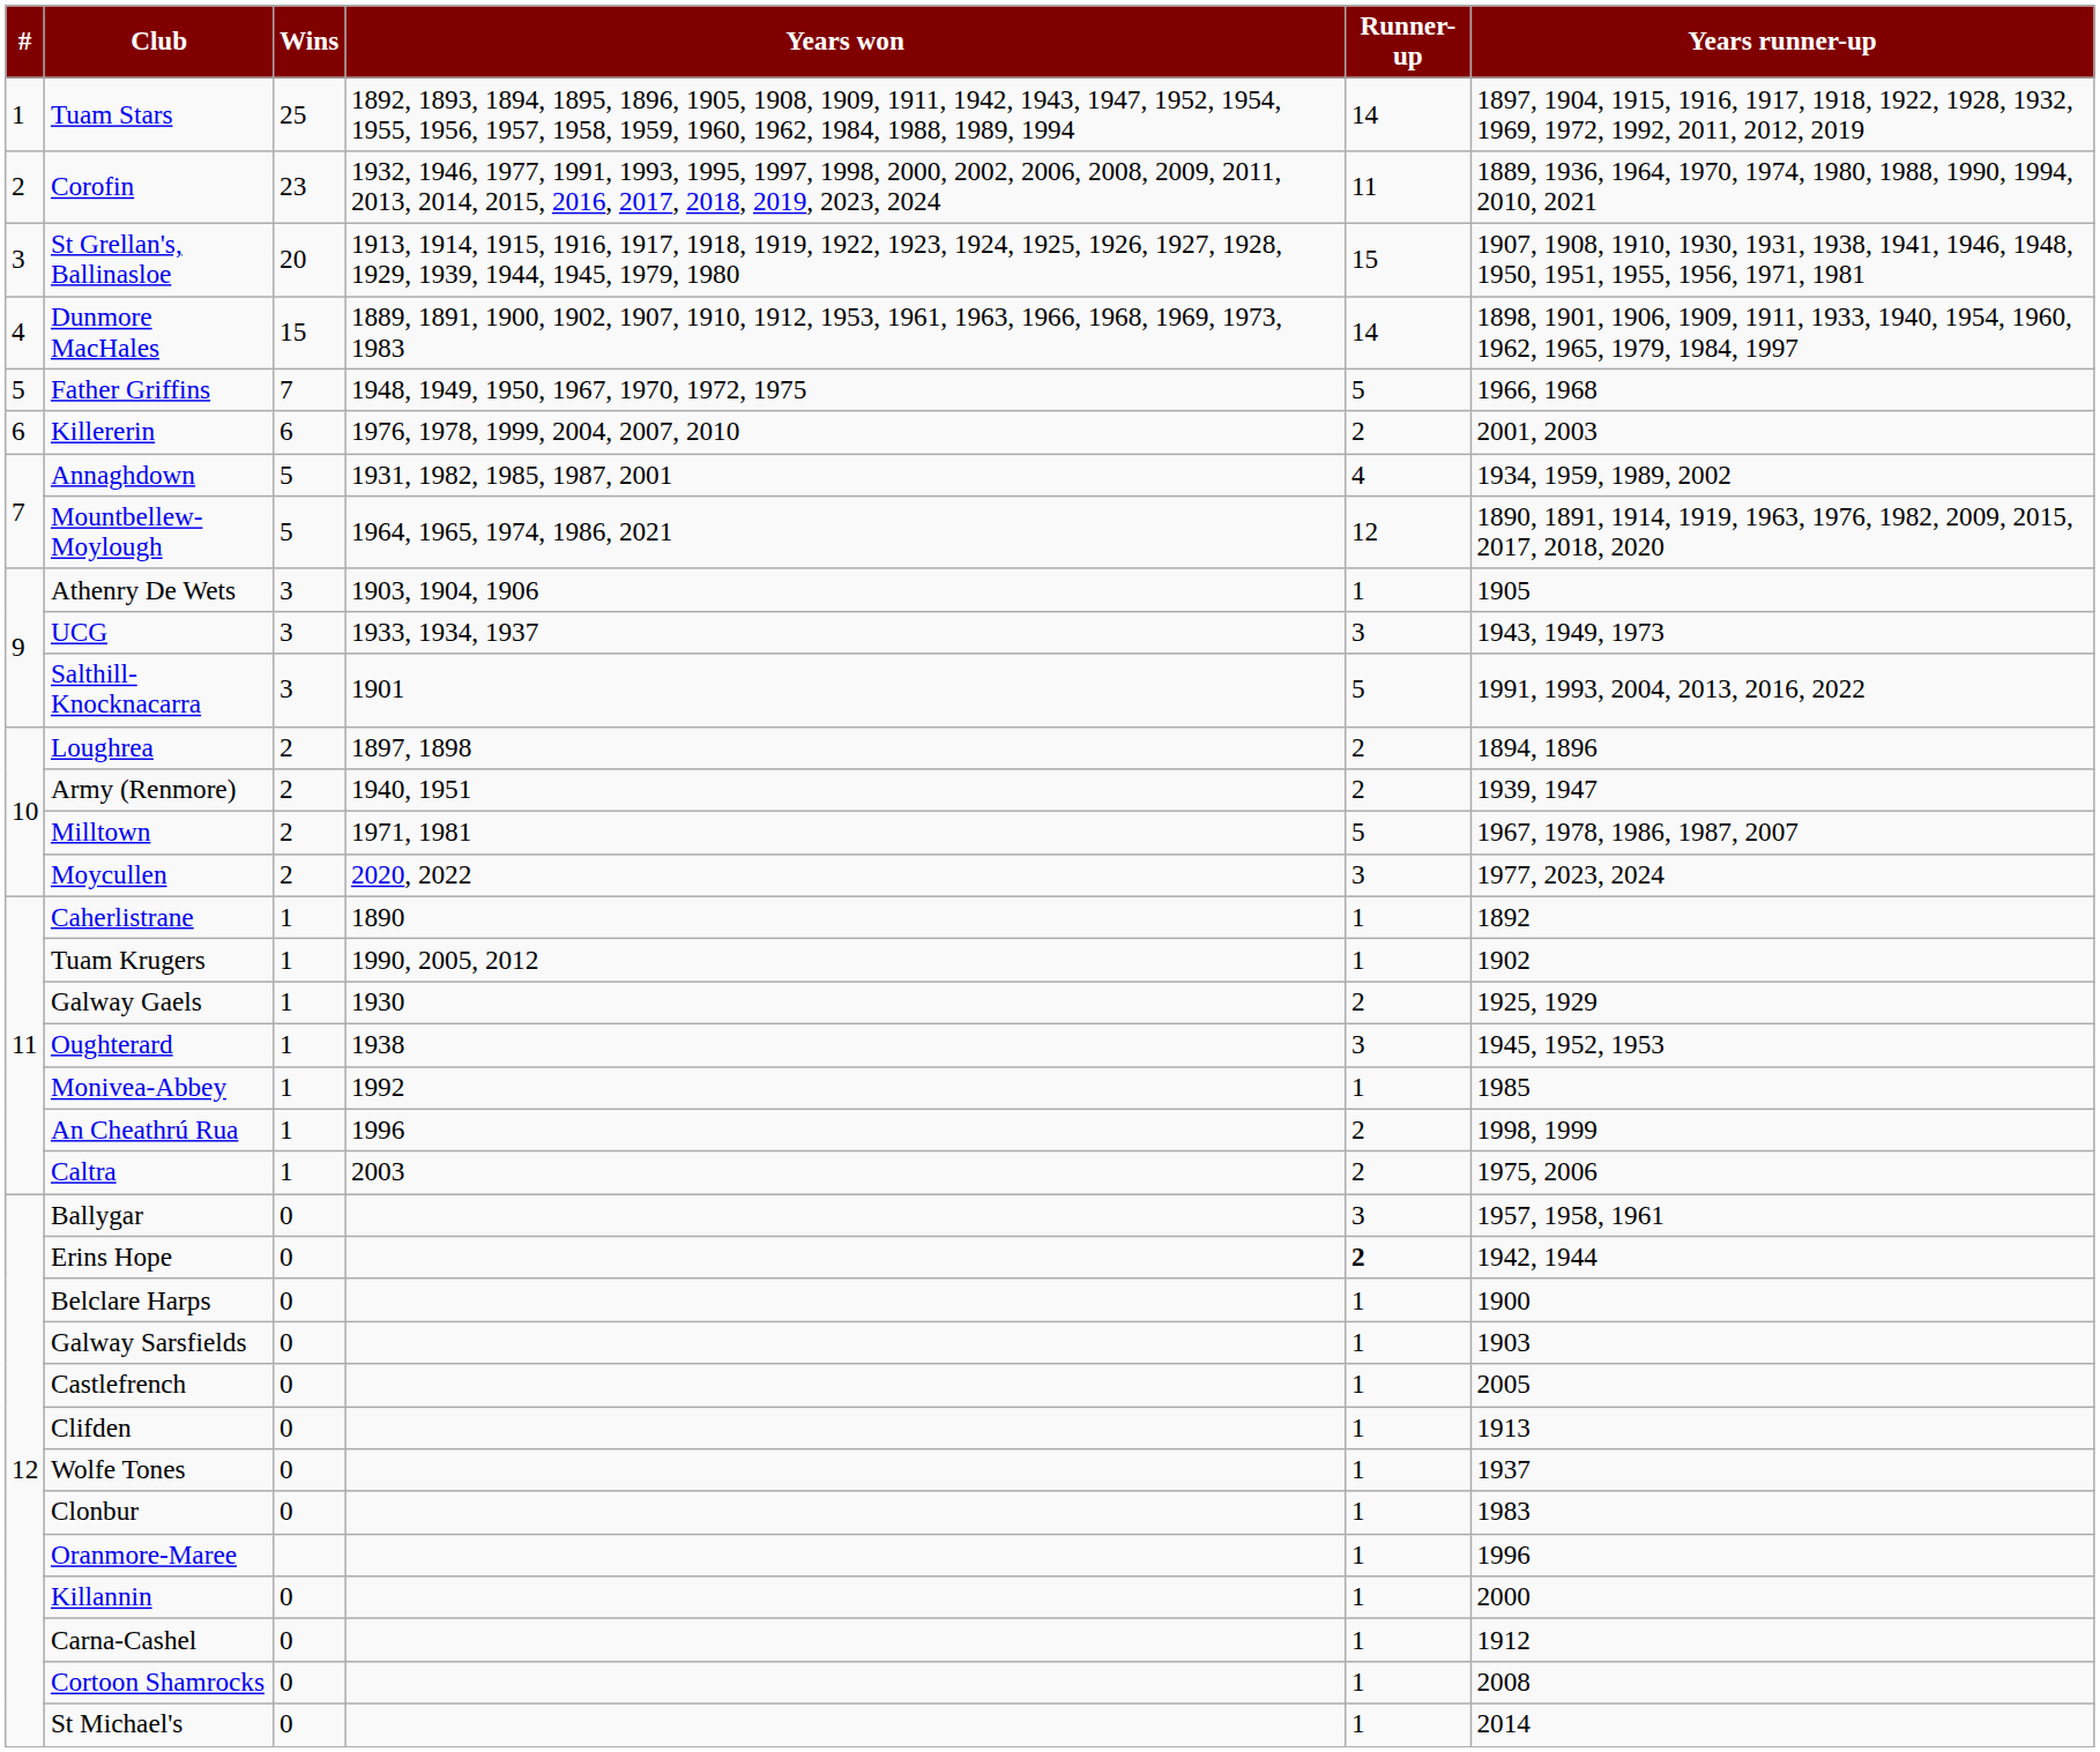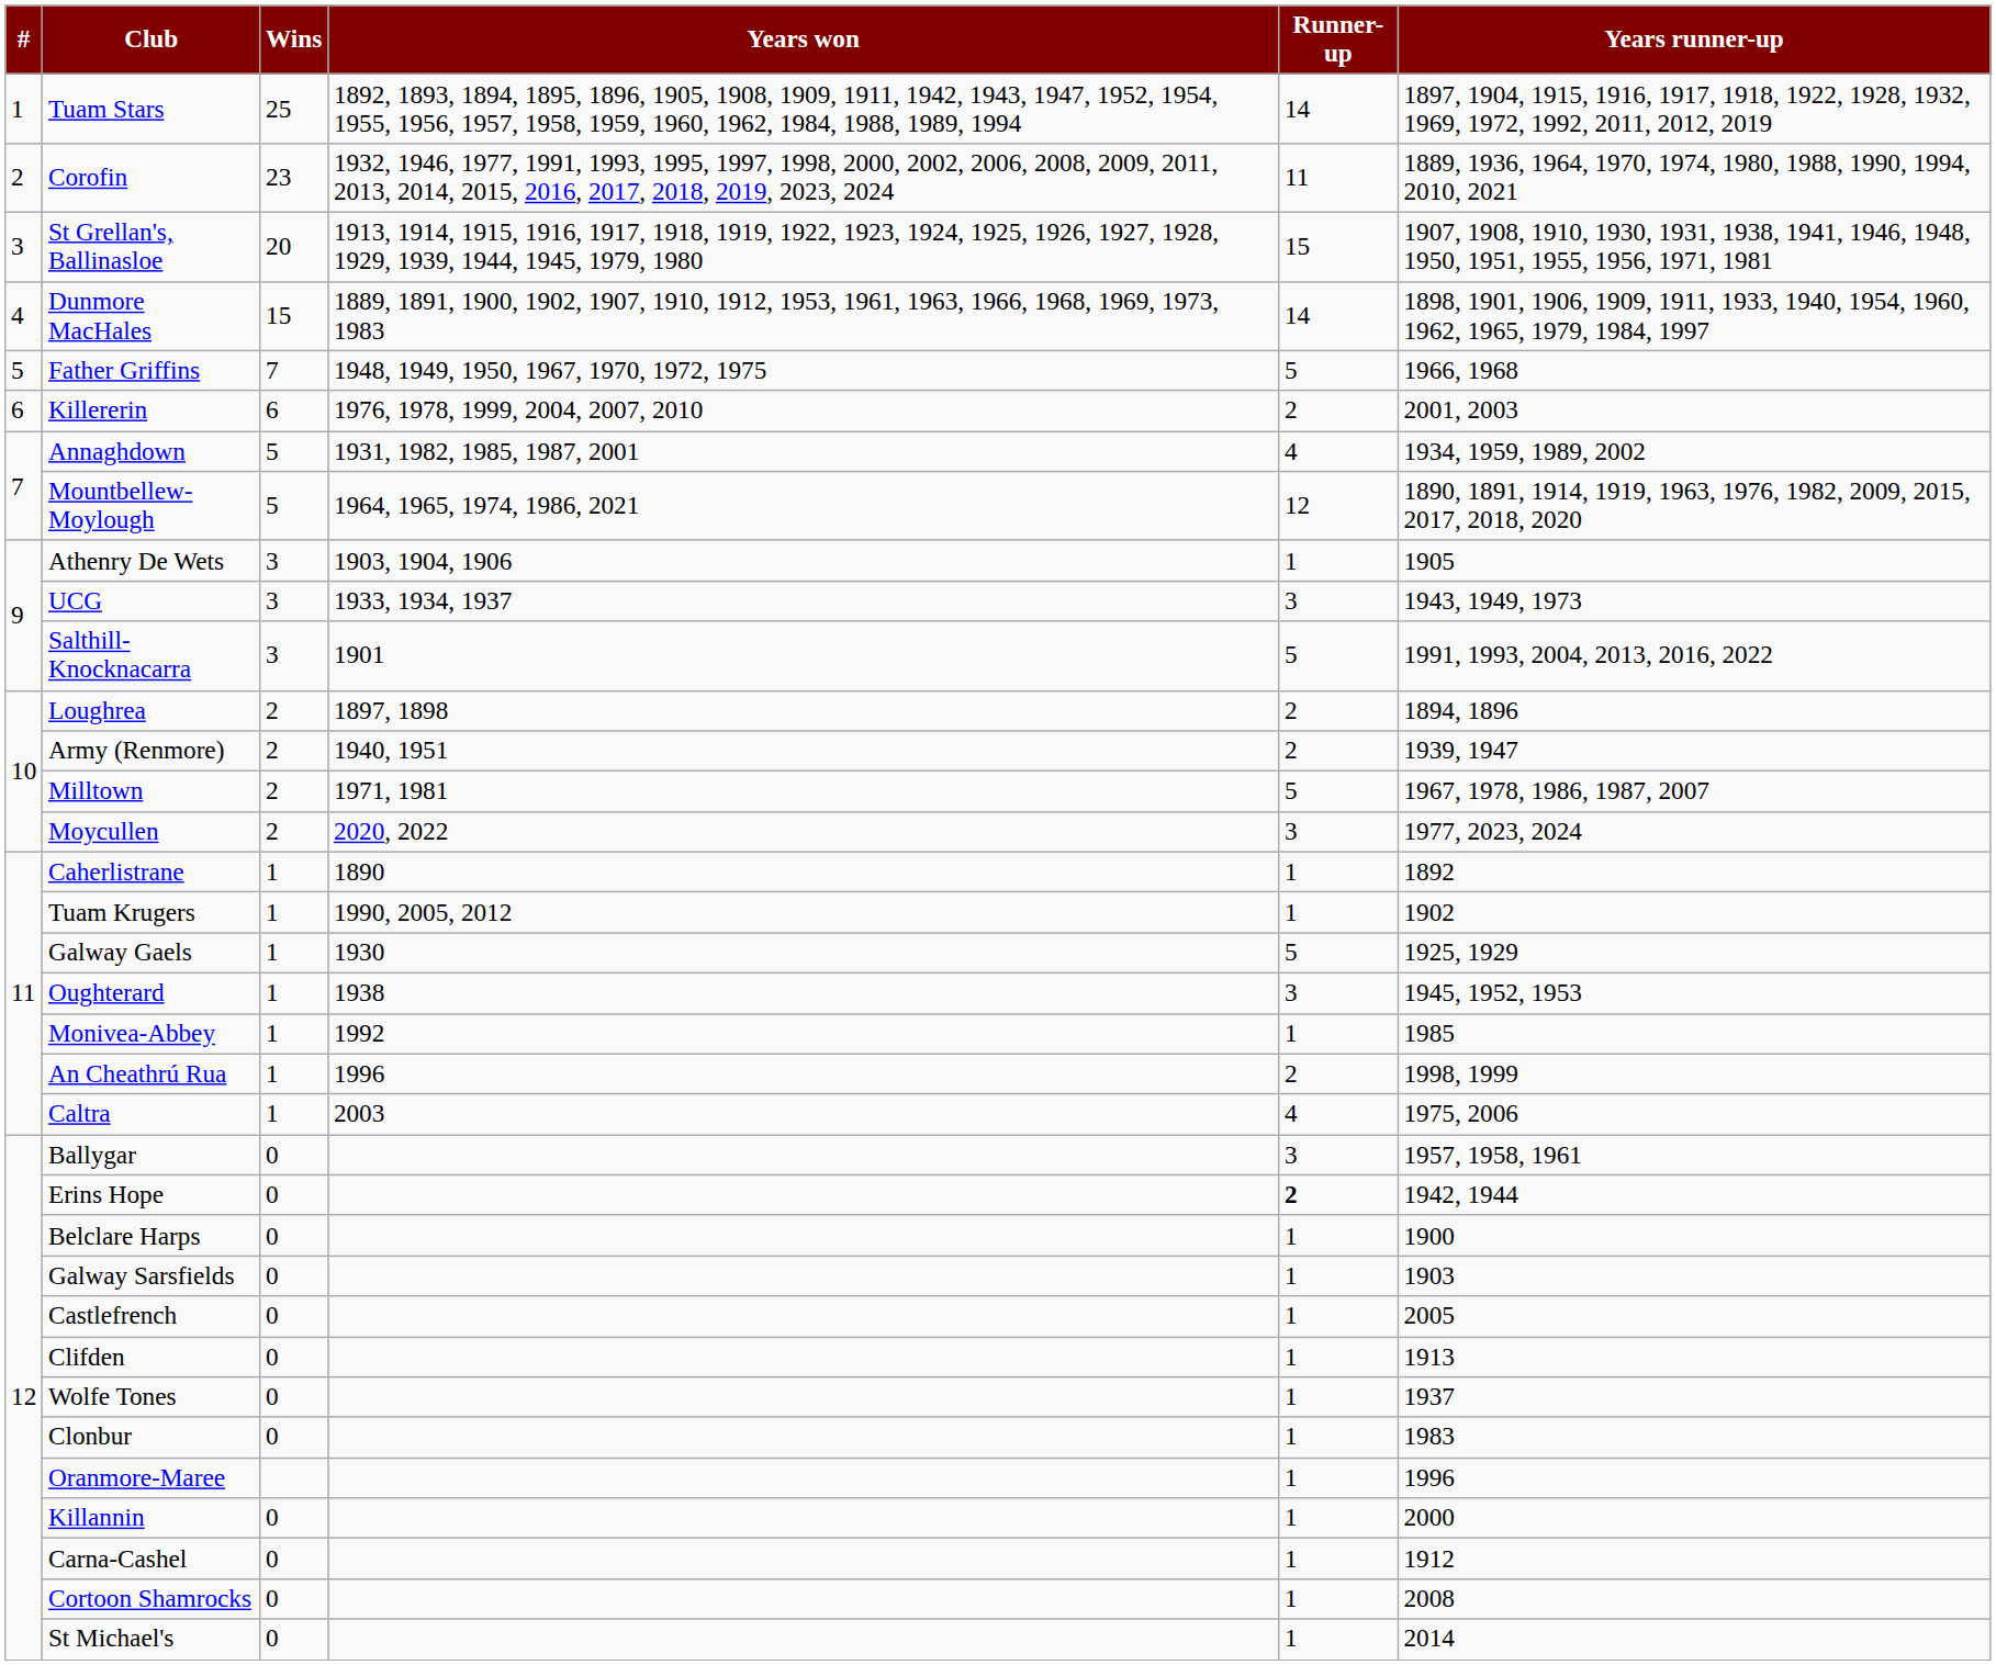 <table class="wikitable">
 <tr>
 <th style="background:maroon;color:white">#</th>
 <th style="background:maroon;color:white">Club</th>
 <th style="background:maroon;color:white">Wins</th>
 <th style="background:maroon;color:white">Years won</th>
 <th style="background:maroon;color:white">Runner-up</th>
 <th style="background:maroon;color:white">Years runner-up</th>
 </tr>
 <tr>
 <td>1</td>
 <td><a href='#'>Tuam Stars</a></td>
 <td>25</td>
 <td>1892, 1893, 1894, 1895, 1896, 1905, 1908, 1909, 1911, 1942, 1943, 1947, 1952, 1954, 1955, 1956, 1957, 1958, 1959, 1960, 1962, 1984, 1988, 1989, 1994</td>
 <td>14</td>
 <td>1897, 1904, 1915, 1916, 1917, 1918, 1922, 1928, 1932, 1969, 1972, 1992, 2011, 2012, 2019</td>
 </tr>
 <tr>
 <td>2</td>
 <td><a href='#'>Corofin</a></td>
 <td>23</td>
 <td>1932, 1946, 1977, 1991, 1993, 1995, 1997, 1998, 2000, 2002, 2006, 2008, 2009, 2011, 2013, 2014, 2015, <a href='#'>2016</a>, <a href='#'>2017</a>, <a href='#'>2018</a>, <a href='#'>2019</a>, 2023, 2024</td>
 <td>11</td>
 <td>1889, 1936, 1964, 1970, 1974, 1980, 1988, 1990, 1994, 2010, 2021</td>
 </tr>
 <tr>
 <td>3</td>
 <td><a href='#'>St Grellan's, Ballinasloe</a></td>
 <td>20</td>
 <td>1913, 1914, 1915, 1916, 1917, 1918, 1919, 1922, 1923, 1924, 1925, 1926, 1927, 1928, 1929, 1939, 1944, 1945, 1979, 1980</td>
 <td>15</td>
 <td>1907, 1908, 1910, 1930, 1931, 1938, 1941, 1946, 1948, 1950, 1951, 1955, 1956, 1971, 1981</td>
 </tr>
 <tr>
 <td>4</td>
 <td><a href='#'>Dunmore MacHales</a></td>
 <td>15</td>
 <td>1889, 1891, 1900, 1902, 1907, 1910, 1912, 1953, 1961, 1963, 1966, 1968, 1969, 1973, 1983</td>
 <td>14</td>
 <td>1898, 1901, 1906, 1909, 1911, 1933, 1940, 1954, 1960, 1962, 1965, 1979, 1984, 1997</td>
 </tr>
 <tr>
 <td>5</td>
 <td><a href='#'>Father Griffins</a></td>
 <td>7</td>
 <td>1948, 1949, 1950, 1967, 1970, 1972, 1975</td>
 <td>5</td>
 <td>1966, 1968</td>
 </tr>
 <tr>
 <td>6</td>
 <td><a href='#'>Killererin</a></td>
 <td>6</td>
 <td>1976, 1978, 1999, 2004, 2007, 2010</td>
 <td>2</td>
 <td>2001, 2003</td>
 </tr>
 <tr>
 <td rowspan="2">7</td>
 <td><a href='#'>Annaghdown</a></td>
 <td>5</td>
 <td>1931, 1982, 1985, 1987, 2001</td>
 <td>4</td>
 <td>1934, 1959, 1989, 2002</td>
 </tr>
 <tr>
 <td><a href='#'>Mountbellew-Moylough</a></td>
 <td>5</td>
 <td>1964, 1965, 1974, 1986, 2021</td>
 <td>12</td>
 <td>1890, 1891, 1914, 1919, 1963, 1976, 1982, 2009, 2015, 2017, 2018, 2020</td>
 </tr>
 <tr>
 <td rowspan="3">9</td>
 <td>Athenry De Wets</td>
 <td>3</td>
 <td>1903, 1904, 1906</td>
 <td>1</td>
 <td>1905</td>
 </tr>
 <tr>
 <td><a href='#'>UCG</a></td>
 <td>3</td>
 <td>1933, 1934, 1937</td>
 <td>3</td>
 <td>1943, 1949, 1973</td>
 </tr>
 <tr>
 <td><a href='#'>Salthill-Knocknacarra</a></td>
 <td>3</td>
 <td>1901</td>
 <td>5</td>
 <td>1991, 1993, 2004, 2013, 2016, 2022</td>
 </tr>
 <tr>
 <td rowspan="4">10</td>
 <td><a href='#'>Loughrea</a></td>
 <td>2</td>
 <td>1897, 1898</td>
 <td>2</td>
 <td>1894, 1896</td>
 </tr>
 <tr>
 <td>Army (Renmore)</td>
 <td>2</td>
 <td>1940, 1951</td>
 <td>2</td>
 <td>1939, 1947</td>
 </tr>
 <tr>
 <td><a href='#'>Milltown</a></td>
 <td>2</td>
 <td>1971, 1981</td>
 <td>5</td>
 <td>1967, 1978, 1986, 1987, 2007</td>
 </tr>
 <tr>
 <td><a href='#'>Moycullen</a></td>
 <td>2</td>
 <td><a href='#'>2020</a>, 2022</td>
 <td>3</td>
 <td>1977, 2023, 2024</td>
 </tr>
 <tr>
 <td rowspan=7>11</td>
 <td><a href='#'>Caherlistrane</a></td>
 <td>1</td>
 <td>1890</td>
 <td>1</td>
 <td>1892</td>
 </tr>
 <tr>
 <td>Tuam Krugers</td>
 <td>1</td>
 <td>1990, 2005, 2012</td>
 <td>1</td>
 <td>1902</td>
 </tr>
 <tr>
 <td>Galway Gaels</td>
 <td>1</td>
 <td>1930</td>
-<td>2</td>
+<td>5</td>
 <td>1925, 1929</td>
 </tr>
 <tr>
 <td><a href='#'>Oughterard</a></td>
 <td>1</td>
 <td>1938</td>
 <td>3</td>
 <td>1945, 1952, 1953</td>
 </tr>
 <tr>
 <td><a href='#'>Monivea-Abbey</a></td>
 <td>1</td>
 <td>1992</td>
 <td>1</td>
 <td>1985</td>
 </tr>
 <tr>
 <td><a href='#'>An Cheathrú Rua</a></td>
 <td>1</td>
 <td>1996</td>
 <td>2</td>
 <td>1998, 1999</td>
 </tr>
 <tr>
 <td><a href='#'>Caltra</a></td>
 <td>1</td>
 <td>2003</td>
-<td>2</td>
+<td>4</td>
 <td>1975, 2006</td>
 </tr>
 <tr>
 <td rowspan= 13>12</td>
 <td>Ballygar</td>
 <td>0</td>
 <td></td>
 <td>3</td>
 <td>1957, 1958, 1961</td>
 </tr>
 <tr>
 <td>Erins Hope</td>
 <td>0</td>
 <td></td>
 <td><strong>2</strong></td>
 <td>1942, 1944</td>
 </tr>
 <tr>
 <td>Belclare Harps</td>
 <td>0</td>
 <td></td>
 <td>1</td>
 <td>1900</td>
 </tr>
 <tr>
 <td>Galway Sarsfields</td>
 <td>0</td>
 <td></td>
 <td>1</td>
 <td>1903</td>
 </tr>
 <tr>
 <td>Castlefrench</td>
 <td>0</td>
 <td></td>
 <td>1</td>
 <td>2005</td>
 </tr>
 <tr>
 <td>Clifden</td>
 <td>0</td>
 <td></td>
 <td>1</td>
 <td>1913</td>
 </tr>
 <tr>
 <td>Wolfe Tones</td>
 <td>0</td>
 <td></td>
 <td>1</td>
 <td>1937</td>
 </tr>
 <tr>
 <td>Clonbur</td>
 <td>0</td>
 <td></td>
 <td>1</td>
 <td>1983</td>
 </tr>
 <tr>
 <td><a href='#'>Oranmore-Maree</a></td>
 <td></td>
 <td></td>
 <td>1</td>
 <td>1996</td>
 </tr>
 <tr>
 <td><a href='#'>Killannin</a></td>
 <td>0</td>
 <td></td>
 <td>1</td>
 <td>2000</td>
 </tr>
 <tr>
 <td>Carna-Cashel</td>
 <td>0</td>
 <td></td>
 <td>1</td>
 <td>1912</td>
 </tr>
 <tr>
 <td><a href='#'>Cortoon Shamrocks</a></td>
 <td>0</td>
 <td></td>
 <td>1</td>
 <td>2008</td>
 </tr>
 <tr>
 <td>St Michael's</td>
 <td>0</td>
 <td></td>
 <td>1</td>
 <td>2014</td>
 </tr>
 </table>
